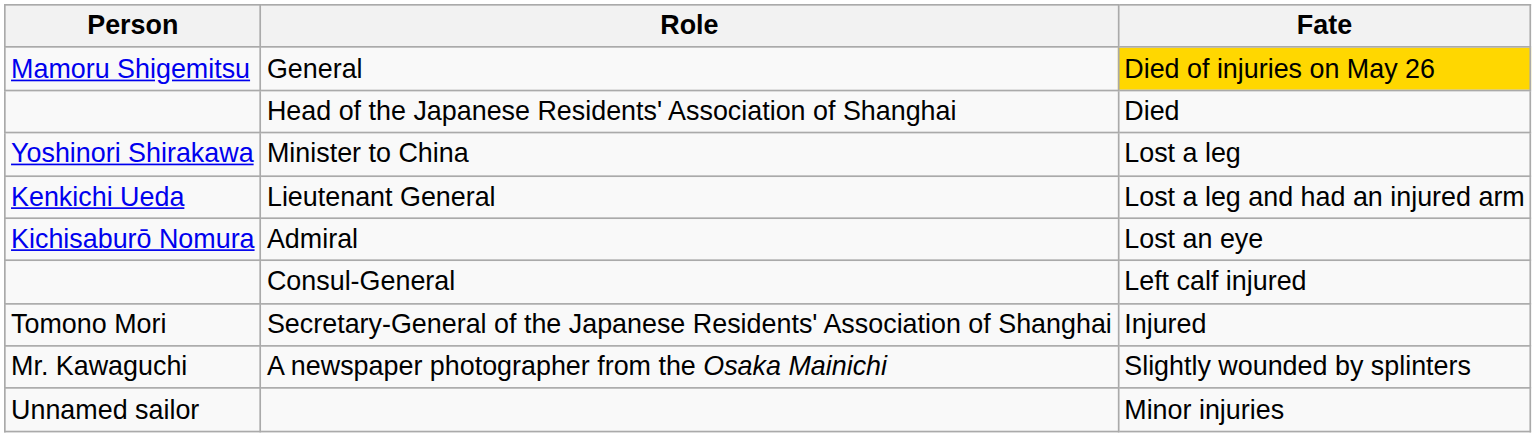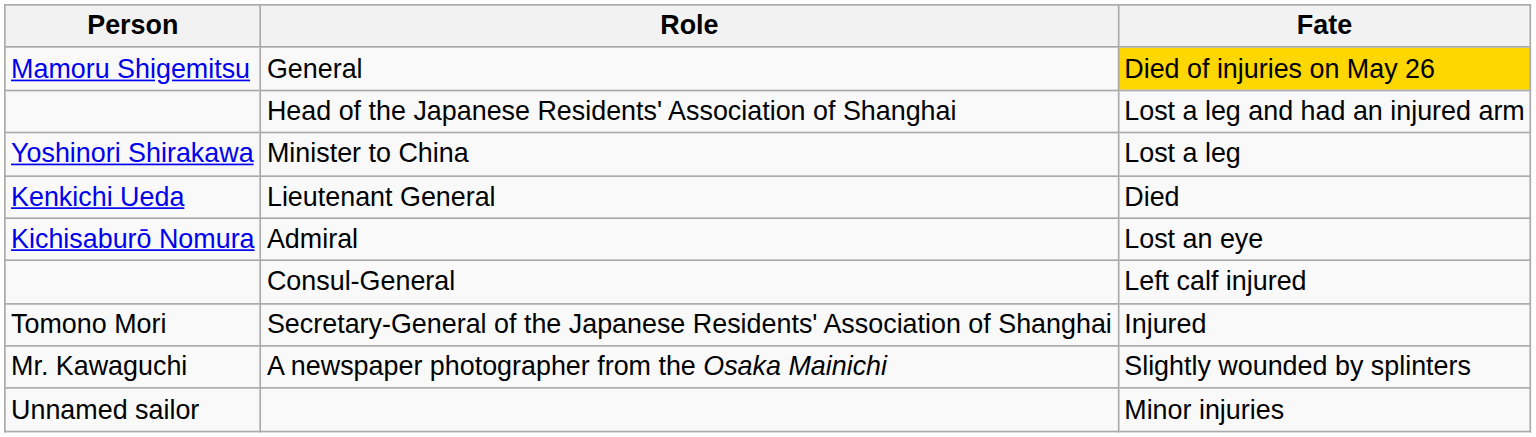 <table class="wikitable">
 <tr>
 <th>Person</th>
 <th>Role</th>
 <th>Fate</th>
 </tr>
 <tr>
 <td><a href='#'>Mamoru Shigemitsu</a></td>
 <td>General</td>
 <td style="background: gold;">Died of injuries on May 26</td>
 </tr>
 <tr>
 <td></td>
 <td>Head of the Japanese Residents' Association of Shanghai</td>
-<td>Died</td>
+<td>Lost a leg and had an injured arm</td>
 </tr>
 <tr>
 <td><a href='#'>Yoshinori Shirakawa</a></td>
 <td>Minister to China</td>
 <td>Lost a leg</td>
 </tr>
 <tr>
 <td><a href='#'>Kenkichi Ueda</a></td>
 <td>Lieutenant General</td>
-<td>Lost a leg and had an injured arm</td>
+<td>Died</td>
 </tr>
 <tr>
 <td><a href='#'>Kichisaburō Nomura</a></td>
 <td>Admiral</td>
 <td>Lost an eye</td>
 </tr>
 <tr>
 <td></td>
 <td>Consul-General</td>
 <td>Left calf injured</td>
 </tr>
 <tr>
 <td>Tomono Mori</td>
 <td>Secretary-General of the Japanese Residents' Association of Shanghai</td>
 <td>Injured</td>
 </tr>
 <tr>
 <td>Mr. Kawaguchi</td>
 <td>A newspaper photographer from the <em>Osaka Mainichi</em></td>
 <td>Slightly wounded by splinters</td>
 </tr>
 <tr>
 <td>Unnamed sailor</td>
 <td></td>
 <td>Minor injuries</td>
 </tr>
 </table>
